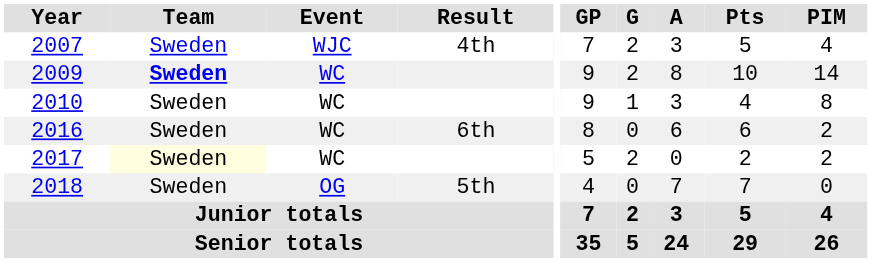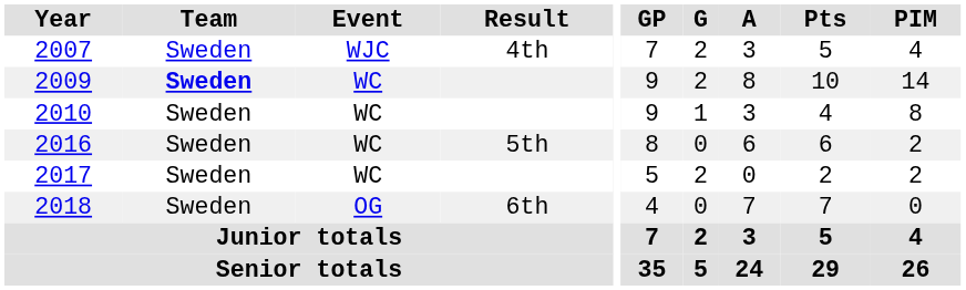 <table border="0" cellpadding="1" cellspacing="0" ID="Table3" style="text-align:center; width:40em">
 <tr ALIGN="center" bgcolor="#e0e0e0">
 <th>Year</th>
 <th>Team</th>
 <th>Event</th>
 <th>Result</th>
 <th rowspan="99" bgcolor="#ffffff"></th>
 <th>GP</th>
 <th>G</th>
 <th>A</th>
 <th>Pts</th>
 <th>PIM</th>
 </tr>
 <tr>
 <td><a href='#'>2007</a></td>
 <td><a href='#'>Sweden</a></td>
 <td><a href='#'>WJC</a></td>
 <td>4th</td>
 <td>7</td>
 <td>2</td>
 <td>3</td>
 <td>5</td>
 <td>4</td>
 </tr>
 <tr bgcolor="#f0f0f0">
 <td><a href='#'>2009</a></td>
 <td><strong><a href='#'>Sweden</a></strong></td>
 <td><a href='#'>WC</a></td>
 <td></td>
 <td>9</td>
 <td>2</td>
 <td>8</td>
 <td>10</td>
 <td>14</td>
 </tr>
 <tr>
 <td><a href='#'>2010</a></td>
 <td>Sweden</td>
 <td>WC</td>
 <td></td>
 <td>9</td>
 <td>1</td>
 <td>3</td>
 <td>4</td>
 <td>8</td>
 </tr>
 <tr bgcolor="#f0f0f0">
 <td><a href='#'>2016</a></td>
 <td>Sweden</td>
 <td>WC</td>
-<td>6th</td>
+<td>5th</td>
 <td>8</td>
 <td>0</td>
 <td>6</td>
 <td>6</td>
 <td>2</td>
 </tr>
 <tr>
 <td><a href='#'>2017</a></td>
-<td style="background: lightyellow;">Sweden</td>
+<td>Sweden</td>
 <td>WC</td>
 <td></td>
 <td>5</td>
 <td>2</td>
 <td>0</td>
 <td>2</td>
 <td>2</td>
 </tr>
 <tr bgcolor="#f0f0f0">
 <td><a href='#'>2018</a></td>
 <td>Sweden</td>
 <td><a href='#'>OG</a></td>
-<td>5th</td>
+<td>6th</td>
 <td>4</td>
 <td>0</td>
 <td>7</td>
 <td>7</td>
 <td>0</td>
 </tr>
 <tr bgcolor="#e0e0e0">
 <th colspan="4">Junior totals</th>
 <th>7</th>
 <th>2</th>
 <th>3</th>
 <th>5</th>
 <th>4</th>
 </tr>
 <tr bgcolor="#e0e0e0">
 <th colspan="4">Senior totals</th>
 <th>35</th>
 <th>5</th>
 <th>24</th>
 <th>29</th>
 <th>26</th>
 </tr>
 </table>
